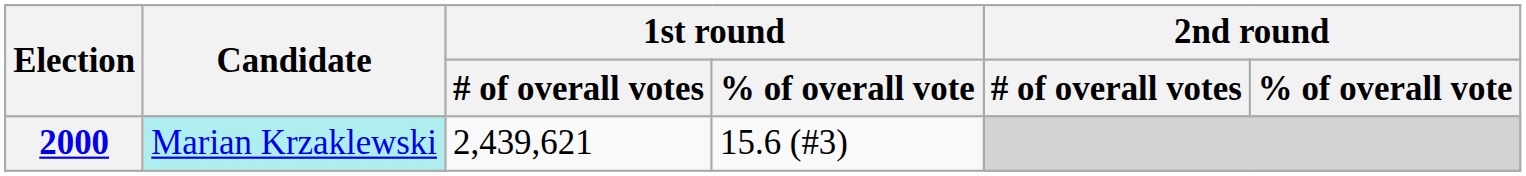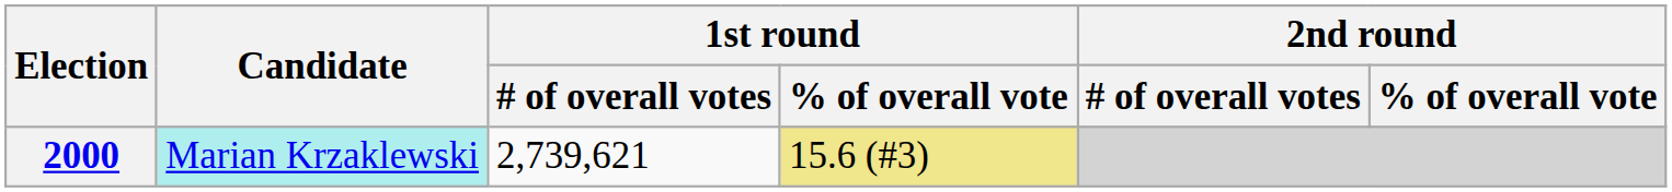 <table class="wikitable">
 <tr>
 <th rowspan="2">Election</th>
 <th rowspan="2">Candidate</th>
 <th colspan="2">1st round</th>
 <th colspan="2">2nd round</th>
 </tr>
 <tr>
 <th># of overall votes</th>
 <th>% of overall vote</th>
 <th># of overall votes</th>
 <th>% of overall vote</th>
 </tr>
 <tr>
 <th><a href='#'>2000</a></th>
 <td style="background: paleturquoise;"><a href='#'>Marian Krzaklewski</a></td>
-<td>2,439,621</td>
-<td>15.6 (#3)</td>
+<td>2,739,621</td>
+<td style="background: khaki;">15.6 (#3)</td>
 <td colspan="2" style="background:lightgrey;"></td>
 </tr>
 </table>
